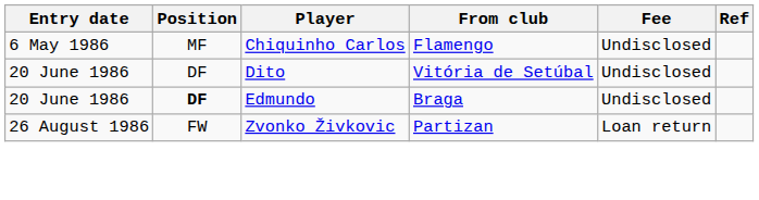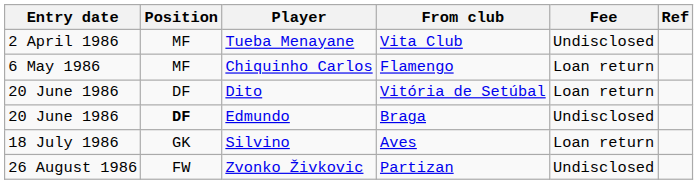 <table class="wikitable">
 <tr>
 <th>Entry date</th>
 <th>Position</th>
 <th>Player</th>
 <th>From club</th>
 <th>Fee</th>
 <th>Ref</th>
 </tr>
 <tr>
+<td>2 April 1986</td>
+<td style="text-align:center;">MF</td>
+<td style="text-align:left;"><a href='#'>Tueba Menayane</a></td>
+<td style="text-align:left;"><a href='#'>Vita Club</a></td>
+<td>Undisclosed</td>
+<td></td>
+</tr>
+<tr>
 <td>6 May 1986</td>
 <td style="text-align:center;">MF</td>
 <td style="text-align:left;"><a href='#'>Chiquinho Carlos</a></td>
 <td style="text-align:left;"><a href='#'>Flamengo</a></td>
-<td>Undisclosed</td>
+<td>Loan return</td>
 <td></td>
 </tr>
 <tr>
 <td>20 June 1986</td>
 <td style="text-align:center;">DF</td>
 <td style="text-align:left;"><a href='#'>Dito</a></td>
 <td style="text-align:left;"><a href='#'>Vitória de Setúbal</a></td>
-<td>Undisclosed</td>
+<td>Loan return</td>
 <td></td>
 </tr>
 <tr>
 <td>20 June 1986</td>
 <td style="text-align:center;"><strong>DF</strong></td>
 <td style="text-align:left;"><a href='#'>Edmundo</a></td>
 <td style="text-align:left;"><a href='#'>Braga</a></td>
 <td>Undisclosed</td>
 <td></td>
 </tr>
 <tr>
+<td>18 July 1986</td>
+<td style="text-align:center;">GK</td>
+<td style="text-align:left;"><a href='#'>Silvino</a></td>
+<td style="text-align:left;"><a href='#'>Aves</a></td>
+<td>Loan return</td>
+<td></td>
+</tr>
+<tr>
 <td>26 August 1986</td>
 <td style="text-align:center;">FW</td>
 <td style="text-align:left;"><a href='#'>Zvonko Živkovic</a></td>
 <td style="text-align:left;"><a href='#'>Partizan</a></td>
-<td>Loan return</td>
+<td>Undisclosed</td>
 <td></td>
 </tr>
 </table>
